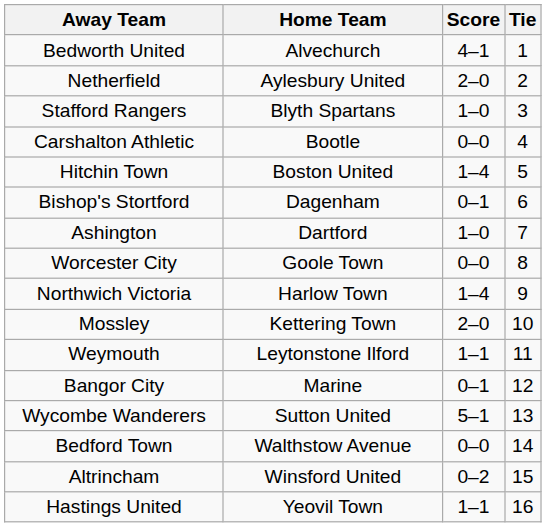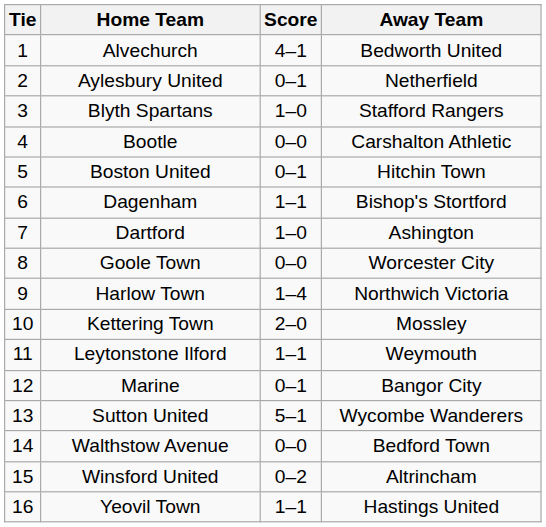 <table class="wikitable" style="text-align:center;">
 <tr>
-<th width=175>Away Team</th>
+<th width=20>Tie</th>
 <th width=175>Home Team</th>
 <th width=20>Score</th>
-<th width=20>Tie</th>
+<th width=175>Away Team</th>
 </tr>
 <tr>
-<td>Bedworth United</td>
+<td>1</td>
 <td>Alvechurch</td>
 <td>4–1</td>
-<td>1</td>
+<td>Bedworth United</td>
 </tr>
 <tr>
+<td>2</td>
+<td>Aylesbury United</td>
+<td>0–1</td>
 <td>Netherfield</td>
-<td>Aylesbury United</td>
-<td>2–0</td>
-<td>2</td>
 </tr>
 <tr>
-<td>Stafford Rangers</td>
+<td>3</td>
 <td>Blyth Spartans</td>
 <td>1–0</td>
-<td>3</td>
+<td>Stafford Rangers</td>
 </tr>
 <tr>
-<td>Carshalton Athletic</td>
+<td>4</td>
 <td>Bootle</td>
 <td>0–0</td>
-<td>4</td>
+<td>Carshalton Athletic</td>
 </tr>
 <tr>
+<td>5</td>
+<td>Boston United</td>
+<td>0–1</td>
 <td>Hitchin Town</td>
-<td>Boston United</td>
-<td>1–4</td>
-<td>5</td>
 </tr>
 <tr>
+<td>6</td>
+<td>Dagenham</td>
+<td>1–1</td>
 <td>Bishop's Stortford</td>
-<td>Dagenham</td>
-<td>0–1</td>
-<td>6</td>
 </tr>
 <tr>
-<td>Ashington</td>
+<td>7</td>
 <td>Dartford</td>
 <td>1–0</td>
-<td>7</td>
+<td>Ashington</td>
 </tr>
 <tr>
-<td>Worcester City</td>
+<td>8</td>
 <td>Goole Town</td>
 <td>0–0</td>
-<td>8</td>
+<td>Worcester City</td>
 </tr>
 <tr>
-<td>Northwich Victoria</td>
+<td>9</td>
 <td>Harlow Town</td>
 <td>1–4</td>
-<td>9</td>
+<td>Northwich Victoria</td>
 </tr>
 <tr>
-<td>Mossley</td>
+<td>10</td>
 <td>Kettering Town</td>
 <td>2–0</td>
-<td>10</td>
+<td>Mossley</td>
 </tr>
 <tr>
-<td>Weymouth</td>
+<td>11</td>
 <td>Leytonstone Ilford</td>
 <td>1–1</td>
-<td>11</td>
+<td>Weymouth</td>
 </tr>
 <tr>
-<td>Bangor City</td>
+<td>12</td>
 <td>Marine</td>
 <td>0–1</td>
-<td>12</td>
+<td>Bangor City</td>
 </tr>
 <tr>
-<td>Wycombe Wanderers</td>
+<td>13</td>
 <td>Sutton United</td>
 <td>5–1</td>
-<td>13</td>
+<td>Wycombe Wanderers</td>
 </tr>
 <tr>
-<td>Bedford Town</td>
+<td>14</td>
 <td>Walthstow Avenue</td>
 <td>0–0</td>
-<td>14</td>
+<td>Bedford Town</td>
 </tr>
 <tr>
-<td>Altrincham</td>
+<td>15</td>
 <td>Winsford United</td>
 <td>0–2</td>
-<td>15</td>
+<td>Altrincham</td>
 </tr>
 <tr>
-<td>Hastings United</td>
+<td>16</td>
 <td>Yeovil Town</td>
 <td>1–1</td>
-<td>16</td>
+<td>Hastings United</td>
 </tr>
 </table>
